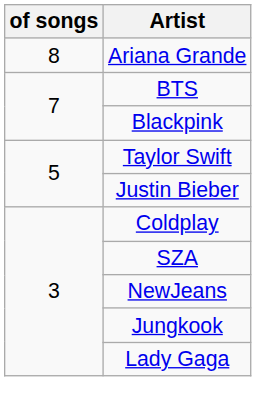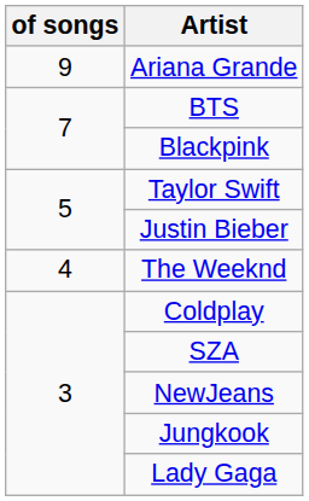 <table class="wikitable" style="text-align: center;">
 <tr>
 <th> of songs</th>
 <th>Artist</th>
 </tr>
 <tr>
-<td rowspan="1">8</td>
+<td rowspan="1">9</td>
 <td><a href='#'>Ariana Grande</a></td>
 </tr>
 <tr>
 <td rowspan="2">7</td>
 <td><a href='#'>BTS</a></td>
 </tr>
 <tr>
 <td><a href='#'>Blackpink</a></td>
 </tr>
 <tr>
 <td rowspan="2">5</td>
 <td><a href='#'>Taylor Swift</a></td>
 </tr>
 <tr>
 <td><a href='#'>Justin Bieber</a></td>
+</tr>
+<tr>
+<td rowspan="1">4</td>
+<td><a href='#'>The Weeknd</a></td>
 </tr>
 <tr>
 <td rowspan="5">3</td>
 <td><a href='#'>Coldplay</a></td>
 </tr>
 <tr>
 <td><a href='#'>SZA</a></td>
 </tr>
 <tr>
 <td><a href='#'>NewJeans</a></td>
 </tr>
 <tr>
 <td><a href='#'>Jungkook</a></td>
 </tr>
 <tr>
 <td><a href='#'>Lady Gaga</a></td>
 </tr>
 </table>
